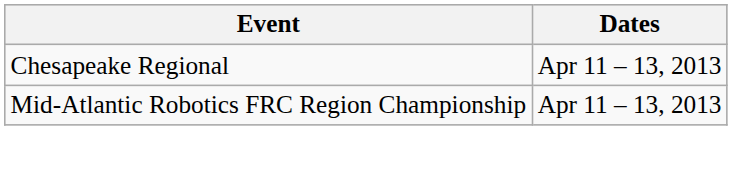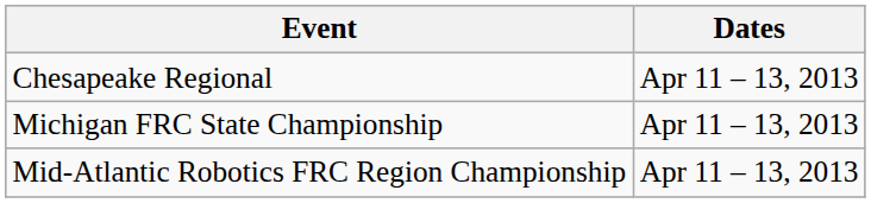 <table class="wikitable">
 <tr>
 <th>Event</th>
 <th>Dates</th>
 </tr>
 <tr>
 <td>Chesapeake Regional</td>
 <td>Apr 11 – 13, 2013</td>
 </tr>
 <tr>
+<td>Michigan FRC State Championship</td>
+<td>Apr 11 – 13, 2013</td>
+</tr>
+<tr>
 <td>Mid-Atlantic Robotics FRC Region Championship</td>
 <td>Apr 11 – 13, 2013</td>
 </tr>
 </table>
